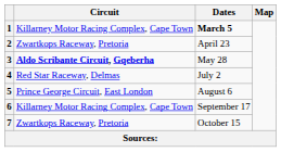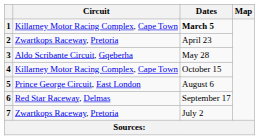 <table class="wikitable" style="font-size:90%;">
 <tr>
 <th></th>
 <th>Circuit</th>
 <th>Dates</th>
 <th>Map</th>
 </tr>
 <tr>
 <th>1</th>
 <td><a href='#'>Killarney Motor Racing Complex</a>, <a href='#'>Cape Town</a></td>
 <td><strong>March 5</strong></td>
 <td rowspan=7></td>
 </tr>
 <tr>
 <th>2</th>
 <td><a href='#'>Zwartkops Raceway</a>, <a href='#'>Pretoria</a></td>
 <td>April 23</td>
 </tr>
 <tr>
 <th>3</th>
-<td><strong><a href='#'>Aldo Scribante Circuit</a>, <a href='#'>Gqeberha</a></strong></td>
+<td><a href='#'>Aldo Scribante Circuit</a>, <a href='#'>Gqeberha</a></td>
 <td>May 28</td>
 </tr>
 <tr>
 <th>4</th>
-<td><a href='#'>Red Star Raceway</a>, <a href='#'>Delmas</a></td>
-<td>July 2</td>
+<td><a href='#'>Killarney Motor Racing Complex</a>, <a href='#'>Cape Town</a></td>
+<td>October 15</td>
 </tr>
 <tr>
 <th>5</th>
 <td><a href='#'>Prince George Circuit</a>, <a href='#'>East London</a></td>
 <td>August 6</td>
 </tr>
 <tr>
 <th>6</th>
-<td><a href='#'>Killarney Motor Racing Complex</a>, <a href='#'>Cape Town</a></td>
+<td><a href='#'>Red Star Raceway</a>, <a href='#'>Delmas</a></td>
 <td>September 17</td>
 </tr>
 <tr>
 <th>7</th>
 <td><a href='#'>Zwartkops Raceway</a>, <a href='#'>Pretoria</a></td>
-<td>October 15</td>
+<td>July 2</td>
 </tr>
 <tr>
 <th colspan=4>Sources:</th>
 </tr>
 </table>
